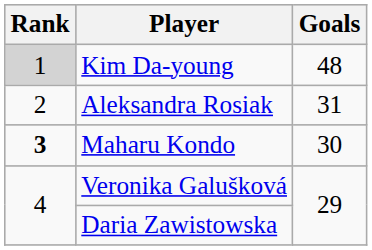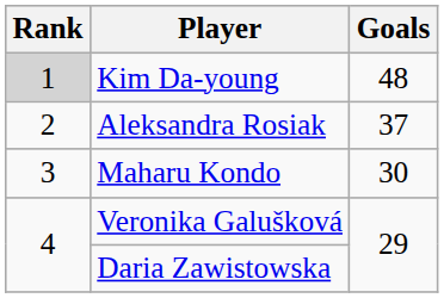 <table class="wikitable" style="text-align:center;">
 <tr>
 <th>Rank</th>
 <th>Player</th>
 <th>Goals</th>
 </tr>
 <tr>
 <td style="background: lightgrey;">1</td>
 <td align=left> <a href='#'>Kim Da-young</a></td>
 <td>48</td>
 </tr>
 <tr>
 <td>2</td>
 <td align=left> <a href='#'>Aleksandra Rosiak</a></td>
-<td>31</td>
+<td>37</td>
 </tr>
 <tr>
-<td><strong>3</strong></td>
+<td>3</td>
 <td align=left> <a href='#'>Maharu Kondo</a></td>
 <td>30</td>
 </tr>
 <tr>
 <td rowspan=2>4</td>
 <td align=left> <a href='#'>Veronika Galušková</a></td>
 <td rowspan=2>29</td>
 </tr>
 <tr>
 <td align=left> <a href='#'>Daria Zawistowska</a></td>
 </tr>
 </table>
